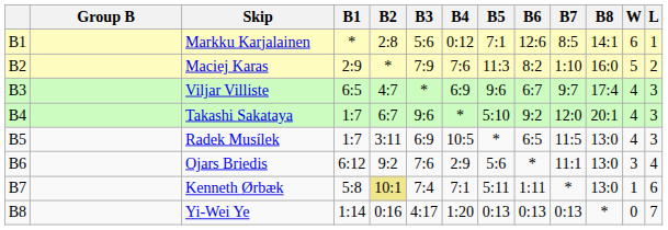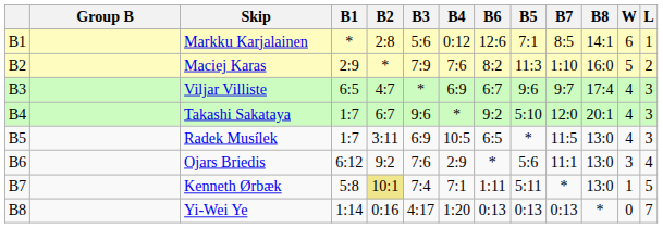 <table class=wikitable style="text-align: center;">
 <tr>
 <th></th>
 <th width=150>Group B</th>
 <th width=150>Skip</th>
 <th width=30>B1</th>
 <th width=30>B2</th>
 <th width=30>B3</th>
 <th width=30>B4</th>
+<th width=30>B6</th>
 <th width=30>B5</th>
-<th width=30>B6</th>
 <th width=30>B7</th>
 <th width=30>B8</th>
 <th>W</th>
 <th>L</th>
 </tr>
 <tr bgcolor="#ffffccc">
 <td>B1</td>
 <td align=left></td>
 <td align=left><a href='#'>Markku Karjalainen</a></td>
 <td>*</td>
 <td>2:8</td>
 <td>5:6</td>
 <td>0:12</td>
+<td>12:6</td>
 <td>7:1</td>
-<td>12:6</td>
 <td>8:5</td>
 <td>14:1</td>
 <td>6</td>
 <td>1</td>
 </tr>
 <tr bgcolor="#ffffccc">
 <td>B2</td>
 <td align=left></td>
 <td align=left><a href='#'>Maciej Karas</a></td>
 <td>2:9</td>
 <td>*</td>
 <td>7:9</td>
 <td>7:6</td>
+<td>8:2</td>
 <td>11:3</td>
-<td>8:2</td>
 <td>1:10</td>
 <td>16:0</td>
 <td>5</td>
 <td>2</td>
 </tr>
 <tr bgcolor="#ccffccc">
 <td>B3</td>
 <td align=left></td>
 <td align=left><a href='#'>Viljar Villiste</a></td>
 <td>6:5</td>
 <td>4:7</td>
 <td>*</td>
 <td>6:9</td>
+<td>6:7</td>
 <td>9:6</td>
-<td>6:7</td>
 <td>9:7</td>
 <td>17:4</td>
 <td>4</td>
 <td>3</td>
 </tr>
 <tr bgcolor="#ccffccc">
 <td>B4</td>
 <td align=left></td>
 <td align=left><a href='#'>Takashi Sakataya</a></td>
 <td>1:7</td>
 <td>6:7</td>
 <td>9:6</td>
 <td>*</td>
+<td>9:2</td>
 <td>5:10</td>
-<td>9:2</td>
 <td>12:0</td>
 <td>20:1</td>
 <td>4</td>
 <td>3</td>
 </tr>
 <tr>
 <td>B5</td>
 <td align=left></td>
 <td align=left><a href='#'>Radek Musílek</a></td>
 <td>1:7</td>
 <td>3:11</td>
 <td>6:9</td>
 <td>10:5</td>
+<td>6:5</td>
 <td>*</td>
-<td>6:5</td>
 <td>11:5</td>
 <td>13:0</td>
 <td>4</td>
 <td>3</td>
 </tr>
 <tr>
 <td>B6</td>
 <td align=left></td>
 <td align=left><a href='#'>Ojars Briedis</a></td>
 <td>6:12</td>
 <td>9:2</td>
 <td>7:6</td>
 <td>2:9</td>
+<td>*</td>
 <td>5:6</td>
-<td>*</td>
 <td>11:1</td>
 <td>13:0</td>
 <td>3</td>
 <td>4</td>
 </tr>
 <tr>
 <td>B7</td>
 <td align=left></td>
 <td align=left><a href='#'>Kenneth Ørbæk</a></td>
 <td>5:8</td>
 <td style="background: khaki;">10:1</td>
 <td>7:4</td>
 <td>7:1</td>
+<td>1:11</td>
 <td>5:11</td>
-<td>1:11</td>
 <td>*</td>
 <td>13:0</td>
 <td>1</td>
-<td>6</td>
+<td>5</td>
 </tr>
 <tr>
 <td>B8</td>
 <td align=left></td>
 <td align=left><a href='#'>Yi-Wei Ye</a></td>
 <td>1:14</td>
 <td>0:16</td>
 <td>4:17</td>
 <td>1:20</td>
 <td>0:13</td>
 <td>0:13</td>
 <td>0:13</td>
 <td>*</td>
 <td>0</td>
 <td>7</td>
 </tr>
 </table>
